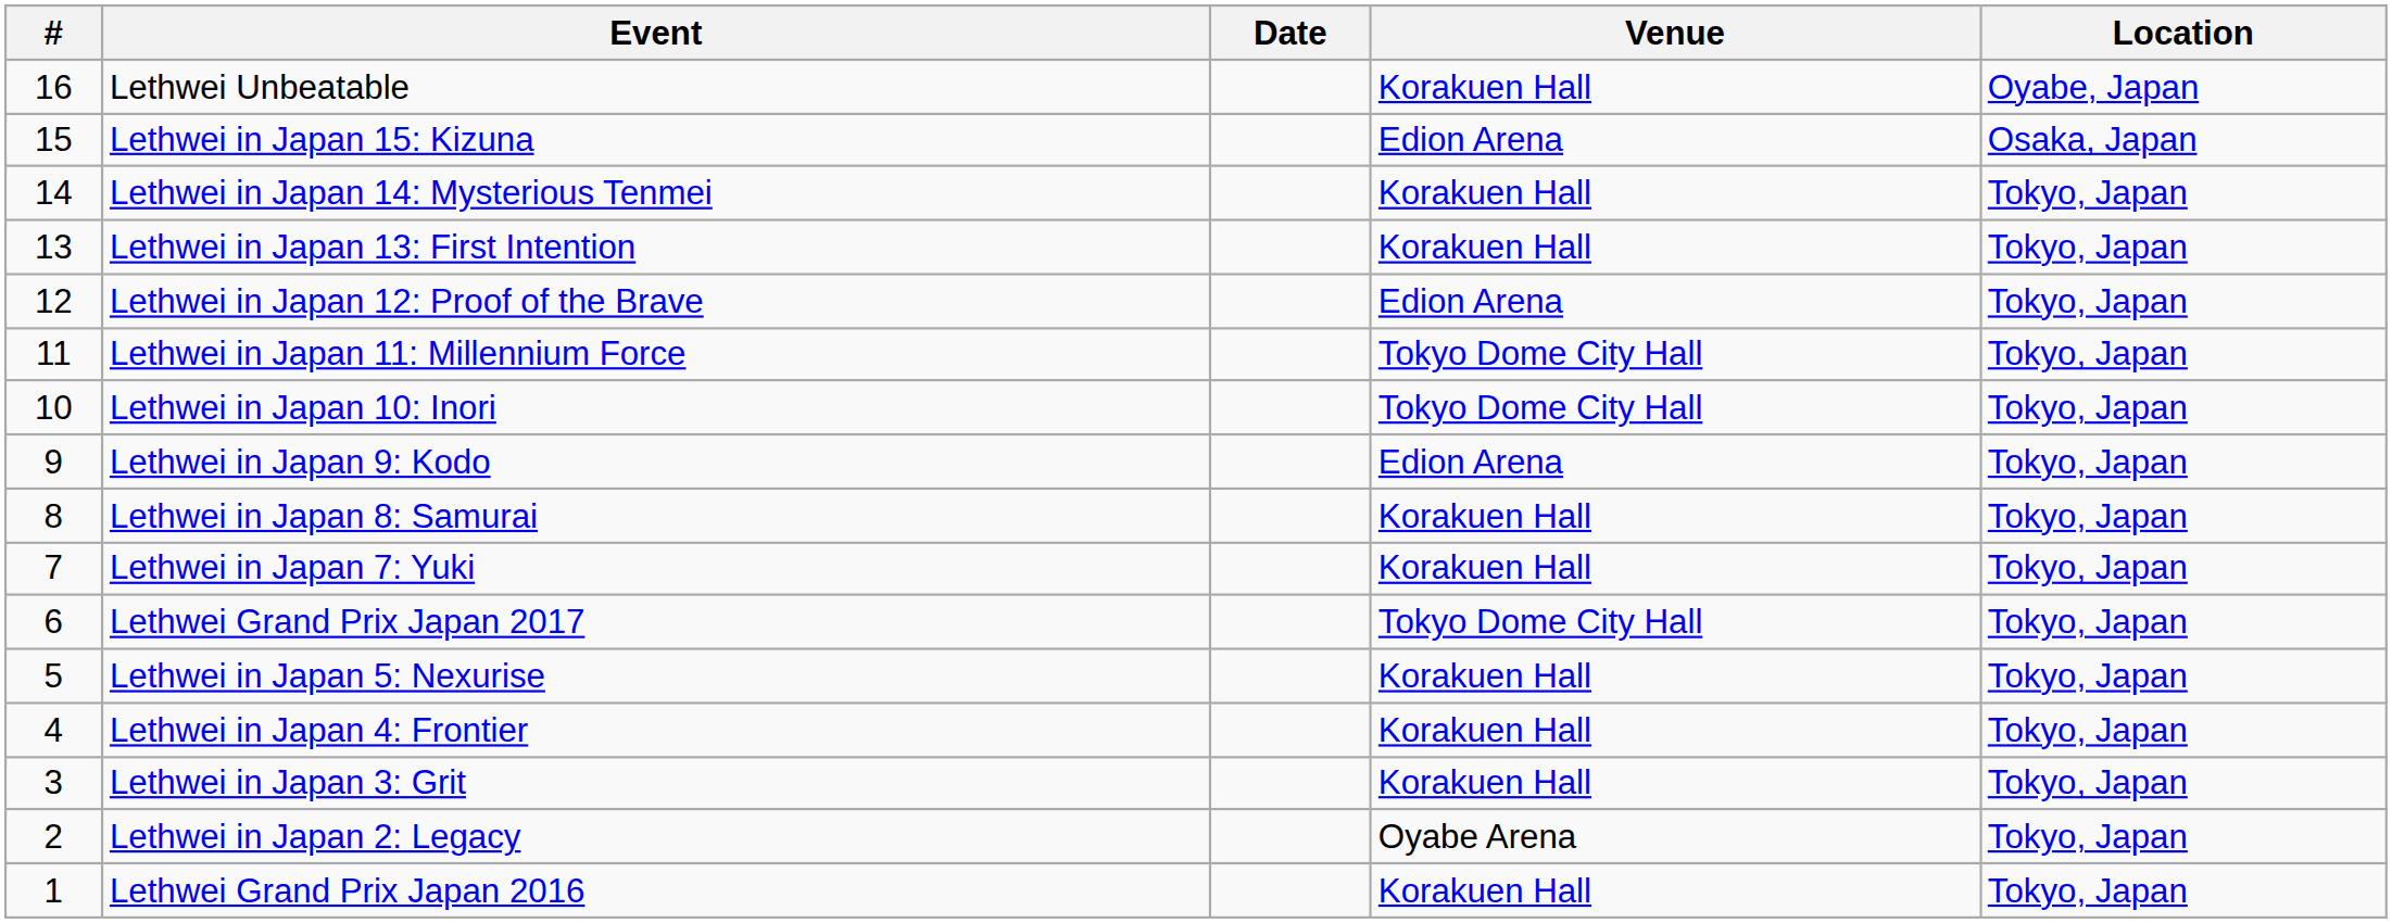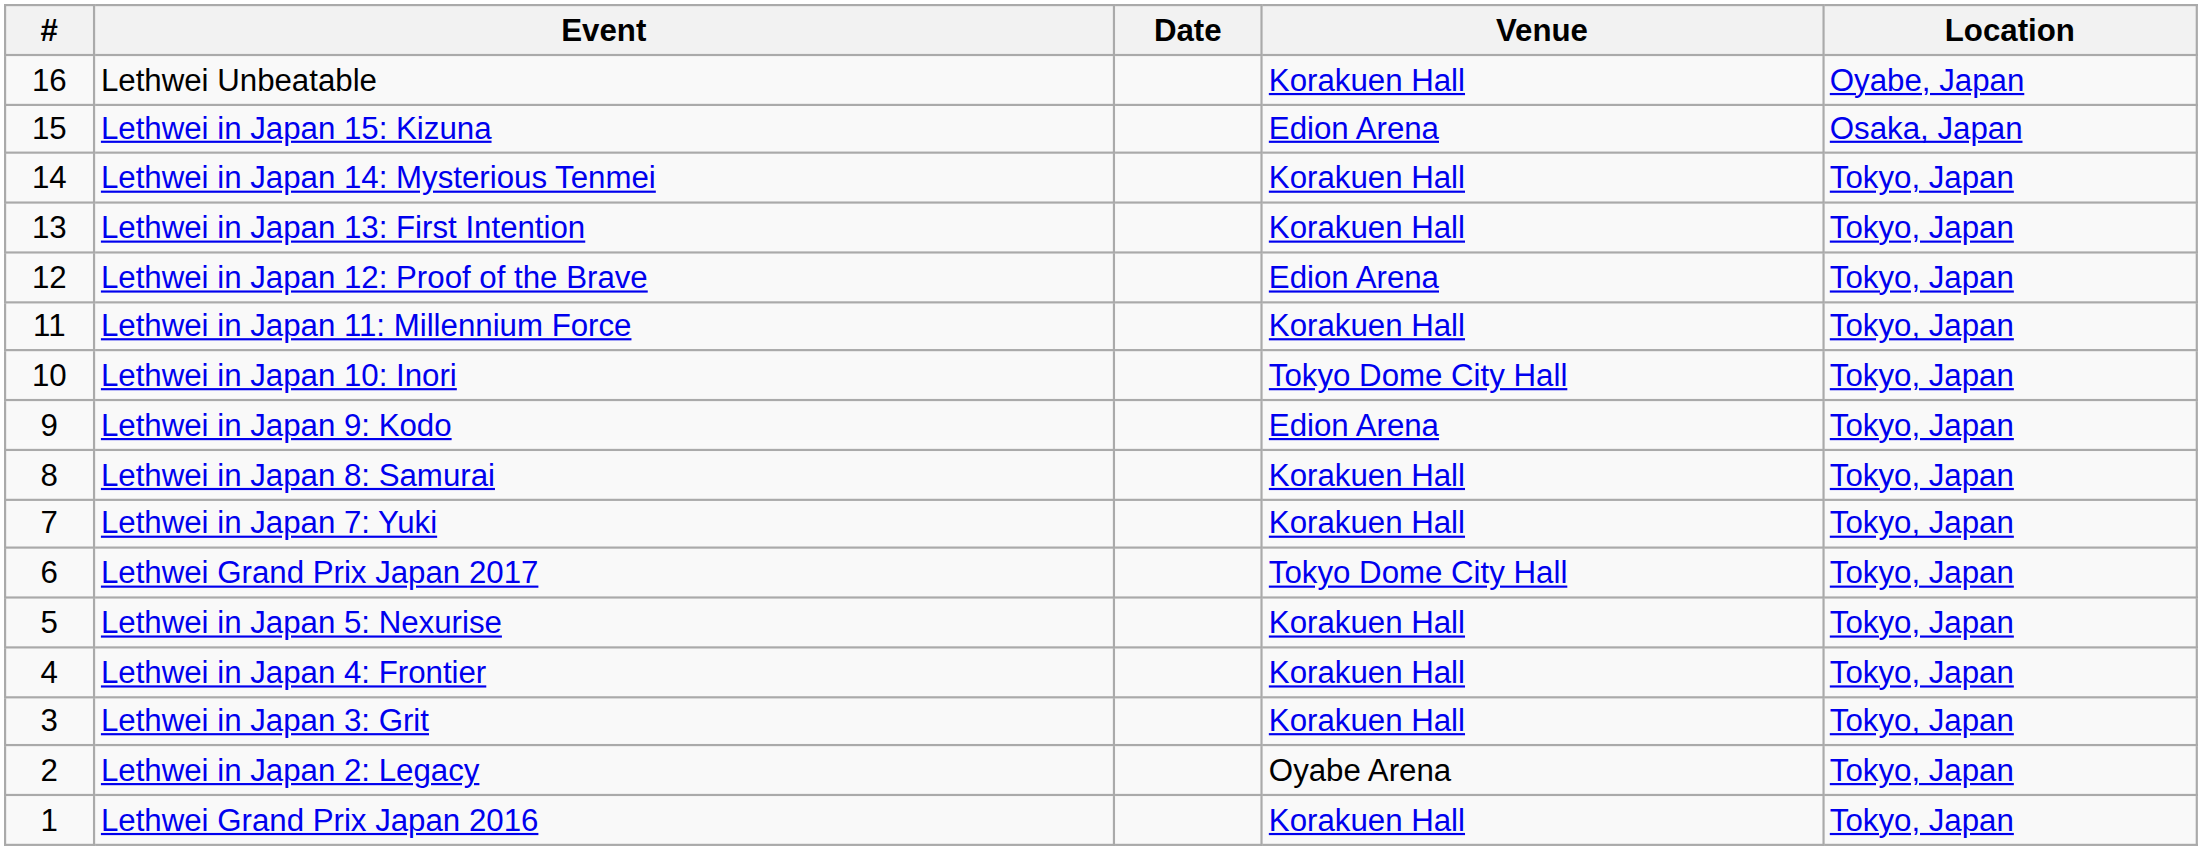 <table id="Events" class="wikitable sortable" style="width:80%; font-size:90%;">
 <tr>
 <th scope="col">#</th>
 <th scope="col">Event</th>
 <th scope="col">Date</th>
 <th scope="col">Venue</th>
 <th scope="col">Location</th>
 </tr>
 <tr>
 <td align=center>16</td>
 <td>Lethwei Unbeatable</td>
 <td></td>
 <td><a href='#'>Korakuen Hall</a></td>
 <td> <a href='#'>Oyabe, Japan</a></td>
 </tr>
 <tr>
 <td align=center>15</td>
 <td><a href='#'>Lethwei in Japan 15: Kizuna</a></td>
 <td></td>
 <td><a href='#'>Edion Arena</a></td>
 <td> <a href='#'>Osaka, Japan</a></td>
 </tr>
 <tr>
 <td align=center>14</td>
 <td><a href='#'>Lethwei in Japan 14: Mysterious Tenmei</a></td>
 <td></td>
 <td><a href='#'>Korakuen Hall</a></td>
 <td> <a href='#'>Tokyo, Japan</a></td>
 </tr>
 <tr>
 <td align=center>13</td>
 <td><a href='#'>Lethwei in Japan 13: First Intention</a></td>
 <td></td>
 <td><a href='#'>Korakuen Hall</a></td>
 <td> <a href='#'>Tokyo, Japan</a></td>
 </tr>
 <tr>
 <td align=center>12</td>
 <td><a href='#'>Lethwei in Japan 12: Proof of the Brave</a></td>
 <td></td>
 <td><a href='#'>Edion Arena</a></td>
 <td> <a href='#'>Tokyo, Japan</a></td>
 </tr>
 <tr>
 <td align=center>11</td>
 <td><a href='#'>Lethwei in Japan 11: Millennium Force</a></td>
 <td></td>
-<td><a href='#'>Tokyo Dome City Hall</a></td>
+<td><a href='#'>Korakuen Hall</a></td>
 <td> <a href='#'>Tokyo, Japan</a></td>
 </tr>
 <tr>
 <td align=center>10</td>
 <td><a href='#'>Lethwei in Japan 10: Inori</a></td>
 <td></td>
 <td><a href='#'>Tokyo Dome City Hall</a></td>
 <td> <a href='#'>Tokyo, Japan</a></td>
 </tr>
 <tr>
 <td align=center>9</td>
 <td><a href='#'>Lethwei in Japan 9: Kodo</a></td>
 <td></td>
 <td><a href='#'>Edion Arena</a></td>
 <td> <a href='#'>Tokyo, Japan</a></td>
 </tr>
 <tr>
 <td align=center>8</td>
 <td><a href='#'>Lethwei in Japan 8: Samurai</a></td>
 <td></td>
 <td><a href='#'>Korakuen Hall</a></td>
 <td> <a href='#'>Tokyo, Japan</a></td>
 </tr>
 <tr>
 <td align=center>7</td>
 <td><a href='#'>Lethwei in Japan 7: Yuki</a></td>
 <td></td>
 <td><a href='#'>Korakuen Hall</a></td>
 <td> <a href='#'>Tokyo, Japan</a></td>
 </tr>
 <tr>
 <td align=center>6</td>
 <td><a href='#'>Lethwei Grand Prix Japan 2017</a></td>
 <td></td>
 <td><a href='#'>Tokyo Dome City Hall</a></td>
 <td> <a href='#'>Tokyo, Japan</a></td>
 </tr>
 <tr>
 <td align=center>5</td>
 <td><a href='#'>Lethwei in Japan 5: Nexurise</a></td>
 <td></td>
 <td><a href='#'>Korakuen Hall</a></td>
 <td> <a href='#'>Tokyo, Japan</a></td>
 </tr>
 <tr>
 <td align=center>4</td>
 <td><a href='#'>Lethwei in Japan 4: Frontier</a></td>
 <td></td>
 <td><a href='#'>Korakuen Hall</a></td>
 <td> <a href='#'>Tokyo, Japan</a></td>
 </tr>
 <tr>
 <td align=center>3</td>
 <td><a href='#'>Lethwei in Japan 3: Grit</a></td>
 <td></td>
 <td><a href='#'>Korakuen Hall</a></td>
 <td> <a href='#'>Tokyo, Japan</a></td>
 </tr>
 <tr>
 <td align=center>2</td>
 <td><a href='#'>Lethwei in Japan 2: Legacy</a></td>
 <td></td>
 <td>Oyabe Arena</td>
 <td> <a href='#'>Tokyo, Japan</a></td>
 </tr>
 <tr>
 <td align=center>1</td>
 <td><a href='#'>Lethwei Grand Prix Japan 2016</a></td>
 <td></td>
 <td><a href='#'>Korakuen Hall</a></td>
 <td> <a href='#'>Tokyo, Japan</a></td>
 </tr>
 </table>
